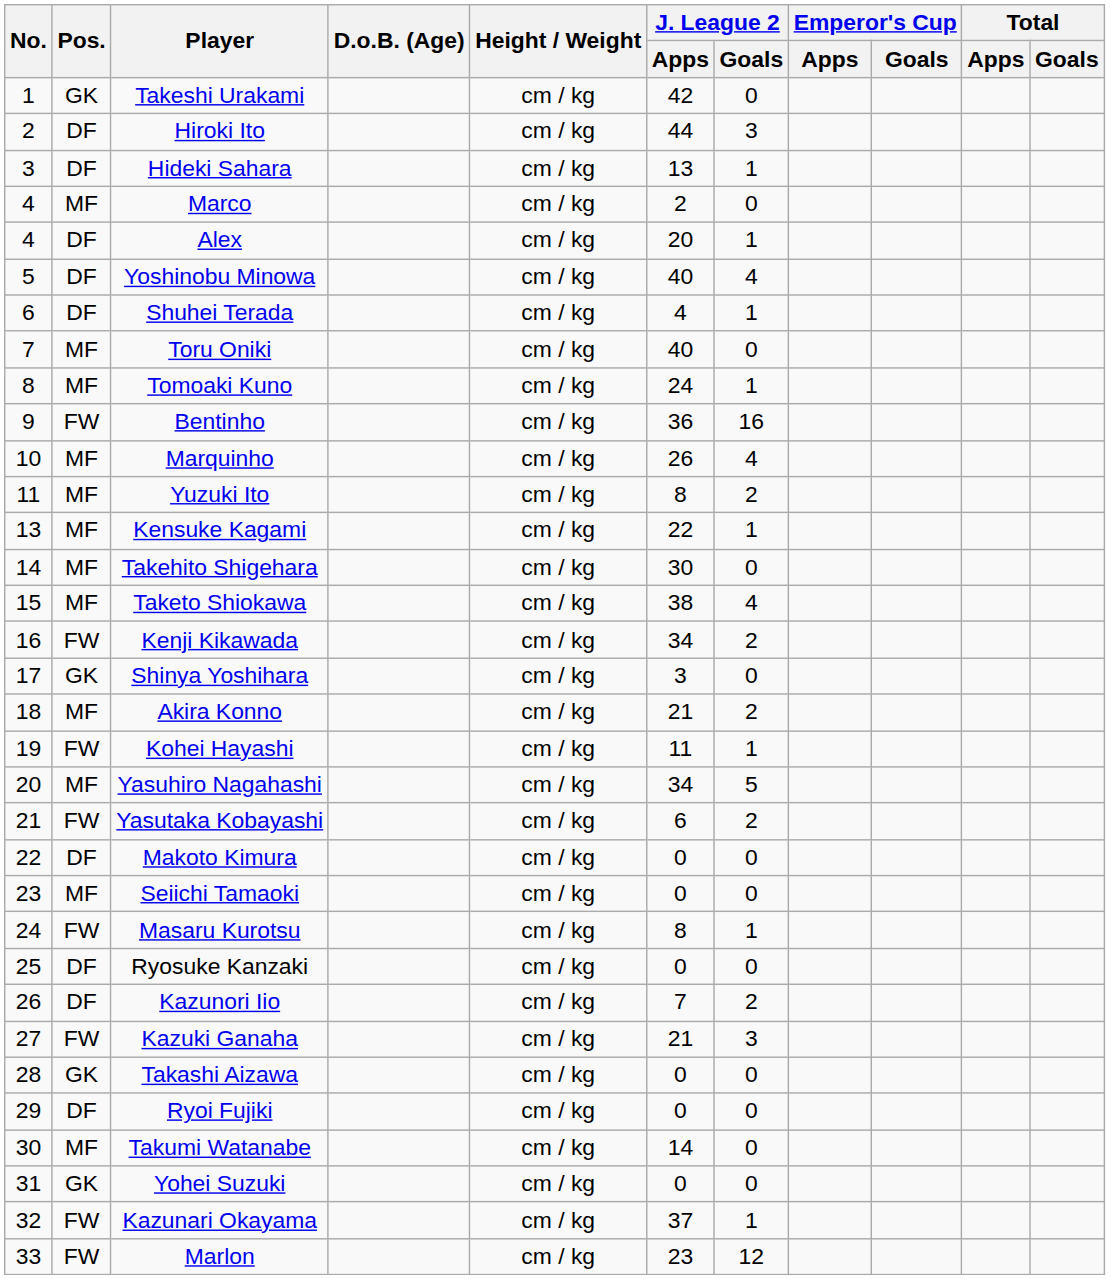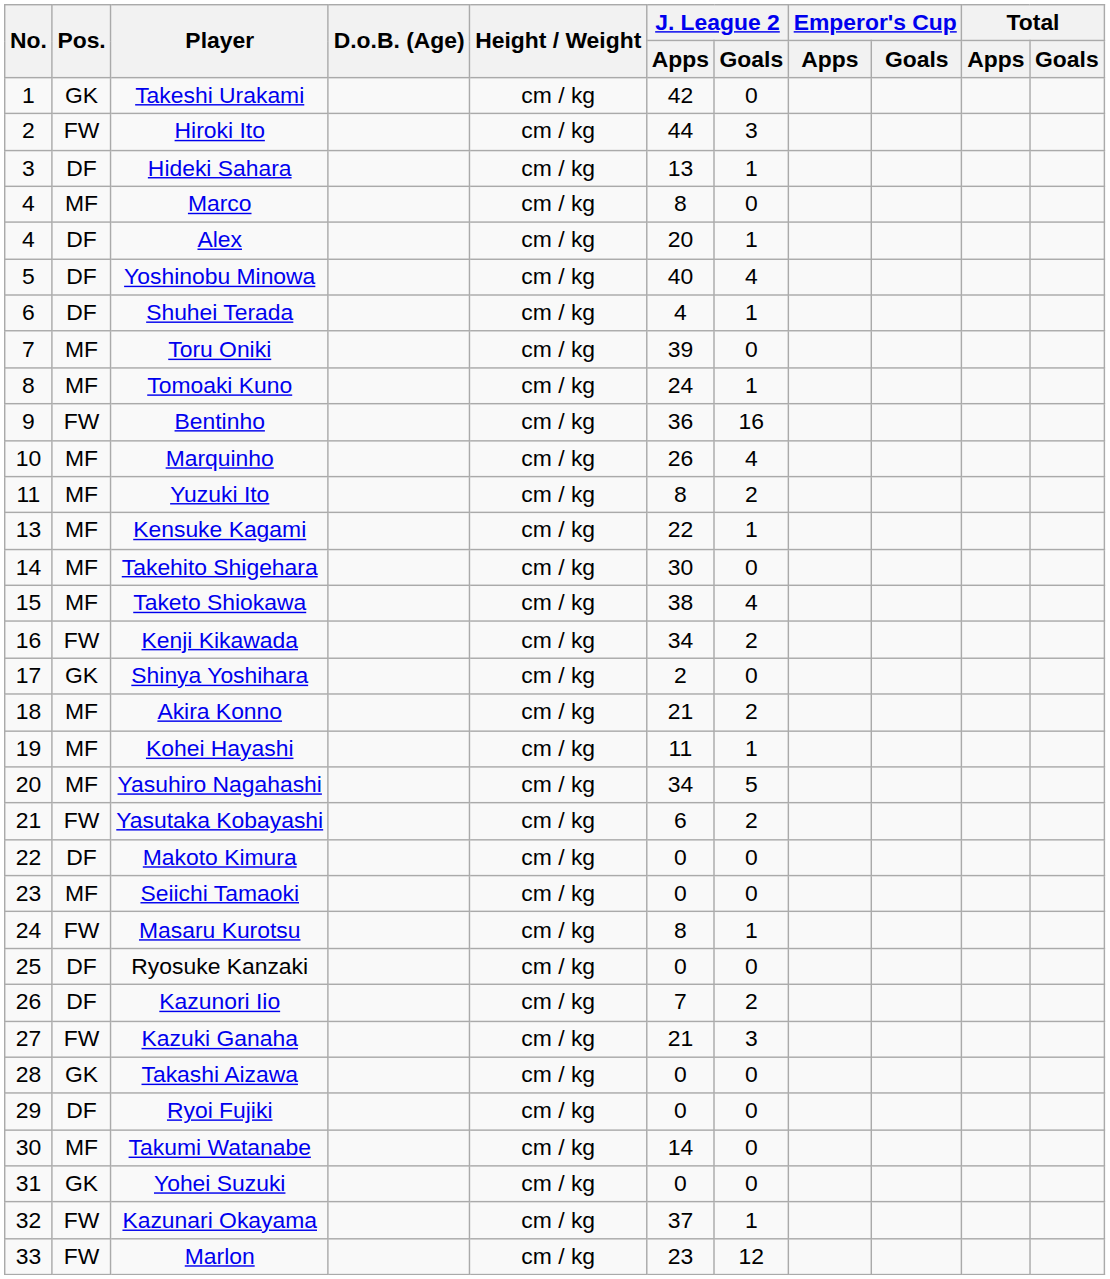 <table class="wikitable" style="text-align:center;">
 <tr>
 <th rowspan="2">No.</th>
 <th rowspan="2">Pos.</th>
 <th rowspan="2">Player</th>
 <th rowspan="2">D.o.B. (Age)</th>
 <th rowspan="2">Height / Weight</th>
 <th colspan="2"><a href='#'>J. League 2</a></th>
 <th colspan="2"><a href='#'>Emperor's Cup</a></th>
 <th colspan="2">Total</th>
 </tr>
 <tr>
 <th>Apps</th>
 <th>Goals</th>
 <th>Apps</th>
 <th>Goals</th>
 <th>Apps</th>
 <th>Goals</th>
 </tr>
 <tr>
 <td>1</td>
 <td>GK</td>
 <td><a href='#'>Takeshi Urakami</a></td>
 <td></td>
 <td>cm / kg</td>
 <td>42</td>
 <td>0</td>
 <td></td>
 <td></td>
 <td></td>
 <td></td>
 </tr>
 <tr>
 <td>2</td>
-<td>DF</td>
+<td>FW</td>
 <td><a href='#'>Hiroki Ito</a></td>
 <td></td>
 <td>cm / kg</td>
 <td>44</td>
 <td>3</td>
 <td></td>
 <td></td>
 <td></td>
 <td></td>
 </tr>
 <tr>
 <td>3</td>
 <td>DF</td>
 <td><a href='#'>Hideki Sahara</a></td>
 <td></td>
 <td>cm / kg</td>
 <td>13</td>
 <td>1</td>
 <td></td>
 <td></td>
 <td></td>
 <td></td>
 </tr>
 <tr>
 <td>4</td>
 <td>MF</td>
 <td><a href='#'>Marco</a></td>
 <td></td>
 <td>cm / kg</td>
-<td>2</td>
+<td>8</td>
 <td>0</td>
 <td></td>
 <td></td>
 <td></td>
 <td></td>
 </tr>
 <tr>
 <td>4</td>
 <td>DF</td>
 <td><a href='#'>Alex</a></td>
 <td></td>
 <td>cm / kg</td>
 <td>20</td>
 <td>1</td>
 <td></td>
 <td></td>
 <td></td>
 <td></td>
 </tr>
 <tr>
 <td>5</td>
 <td>DF</td>
 <td><a href='#'>Yoshinobu Minowa</a></td>
 <td></td>
 <td>cm / kg</td>
 <td>40</td>
 <td>4</td>
 <td></td>
 <td></td>
 <td></td>
 <td></td>
 </tr>
 <tr>
 <td>6</td>
 <td>DF</td>
 <td><a href='#'>Shuhei Terada</a></td>
 <td></td>
 <td>cm / kg</td>
 <td>4</td>
 <td>1</td>
 <td></td>
 <td></td>
 <td></td>
 <td></td>
 </tr>
 <tr>
 <td>7</td>
 <td>MF</td>
 <td><a href='#'>Toru Oniki</a></td>
 <td></td>
 <td>cm / kg</td>
-<td>40</td>
+<td>39</td>
 <td>0</td>
 <td></td>
 <td></td>
 <td></td>
 <td></td>
 </tr>
 <tr>
 <td>8</td>
 <td>MF</td>
 <td><a href='#'>Tomoaki Kuno</a></td>
 <td></td>
 <td>cm / kg</td>
 <td>24</td>
 <td>1</td>
 <td></td>
 <td></td>
 <td></td>
 <td></td>
 </tr>
 <tr>
 <td>9</td>
 <td>FW</td>
 <td><a href='#'>Bentinho</a></td>
 <td></td>
 <td>cm / kg</td>
 <td>36</td>
 <td>16</td>
 <td></td>
 <td></td>
 <td></td>
 <td></td>
 </tr>
 <tr>
 <td>10</td>
 <td>MF</td>
 <td><a href='#'>Marquinho</a></td>
 <td></td>
 <td>cm / kg</td>
 <td>26</td>
 <td>4</td>
 <td></td>
 <td></td>
 <td></td>
 <td></td>
 </tr>
 <tr>
 <td>11</td>
 <td>MF</td>
 <td><a href='#'>Yuzuki Ito</a></td>
 <td></td>
 <td>cm / kg</td>
 <td>8</td>
 <td>2</td>
 <td></td>
 <td></td>
 <td></td>
 <td></td>
 </tr>
 <tr>
 <td>13</td>
 <td>MF</td>
 <td><a href='#'>Kensuke Kagami</a></td>
 <td></td>
 <td>cm / kg</td>
 <td>22</td>
 <td>1</td>
 <td></td>
 <td></td>
 <td></td>
 <td></td>
 </tr>
 <tr>
 <td>14</td>
 <td>MF</td>
 <td><a href='#'>Takehito Shigehara</a></td>
 <td></td>
 <td>cm / kg</td>
 <td>30</td>
 <td>0</td>
 <td></td>
 <td></td>
 <td></td>
 <td></td>
 </tr>
 <tr>
 <td>15</td>
 <td>MF</td>
 <td><a href='#'>Taketo Shiokawa</a></td>
 <td></td>
 <td>cm / kg</td>
 <td>38</td>
 <td>4</td>
 <td></td>
 <td></td>
 <td></td>
 <td></td>
 </tr>
 <tr>
 <td>16</td>
 <td>FW</td>
 <td><a href='#'>Kenji Kikawada</a></td>
 <td></td>
 <td>cm / kg</td>
 <td>34</td>
 <td>2</td>
 <td></td>
 <td></td>
 <td></td>
 <td></td>
 </tr>
 <tr>
 <td>17</td>
 <td>GK</td>
 <td><a href='#'>Shinya Yoshihara</a></td>
 <td></td>
 <td>cm / kg</td>
-<td>3</td>
+<td>2</td>
 <td>0</td>
 <td></td>
 <td></td>
 <td></td>
 <td></td>
 </tr>
 <tr>
 <td>18</td>
 <td>MF</td>
 <td><a href='#'>Akira Konno</a></td>
 <td></td>
 <td>cm / kg</td>
 <td>21</td>
 <td>2</td>
 <td></td>
 <td></td>
 <td></td>
 <td></td>
 </tr>
 <tr>
 <td>19</td>
-<td>FW</td>
+<td>MF</td>
 <td><a href='#'>Kohei Hayashi</a></td>
 <td></td>
 <td>cm / kg</td>
 <td>11</td>
 <td>1</td>
 <td></td>
 <td></td>
 <td></td>
 <td></td>
 </tr>
 <tr>
 <td>20</td>
 <td>MF</td>
 <td><a href='#'>Yasuhiro Nagahashi</a></td>
 <td></td>
 <td>cm / kg</td>
 <td>34</td>
 <td>5</td>
 <td></td>
 <td></td>
 <td></td>
 <td></td>
 </tr>
 <tr>
 <td>21</td>
 <td>FW</td>
 <td><a href='#'>Yasutaka Kobayashi</a></td>
 <td></td>
 <td>cm / kg</td>
 <td>6</td>
 <td>2</td>
 <td></td>
 <td></td>
 <td></td>
 <td></td>
 </tr>
 <tr>
 <td>22</td>
 <td>DF</td>
 <td><a href='#'>Makoto Kimura</a></td>
 <td></td>
 <td>cm / kg</td>
 <td>0</td>
 <td>0</td>
 <td></td>
 <td></td>
 <td></td>
 <td></td>
 </tr>
 <tr>
 <td>23</td>
 <td>MF</td>
 <td><a href='#'>Seiichi Tamaoki</a></td>
 <td></td>
 <td>cm / kg</td>
 <td>0</td>
 <td>0</td>
 <td></td>
 <td></td>
 <td></td>
 <td></td>
 </tr>
 <tr>
 <td>24</td>
 <td>FW</td>
 <td><a href='#'>Masaru Kurotsu</a></td>
 <td></td>
 <td>cm / kg</td>
 <td>8</td>
 <td>1</td>
 <td></td>
 <td></td>
 <td></td>
 <td></td>
 </tr>
 <tr>
 <td>25</td>
 <td>DF</td>
 <td>Ryosuke Kanzaki</td>
 <td></td>
 <td>cm / kg</td>
 <td>0</td>
 <td>0</td>
 <td></td>
 <td></td>
 <td></td>
 <td></td>
 </tr>
 <tr>
 <td>26</td>
 <td>DF</td>
 <td><a href='#'>Kazunori Iio</a></td>
 <td></td>
 <td>cm / kg</td>
 <td>7</td>
 <td>2</td>
 <td></td>
 <td></td>
 <td></td>
 <td></td>
 </tr>
 <tr>
 <td>27</td>
 <td>FW</td>
 <td><a href='#'>Kazuki Ganaha</a></td>
 <td></td>
 <td>cm / kg</td>
 <td>21</td>
 <td>3</td>
 <td></td>
 <td></td>
 <td></td>
 <td></td>
 </tr>
 <tr>
 <td>28</td>
 <td>GK</td>
 <td><a href='#'>Takashi Aizawa</a></td>
 <td></td>
 <td>cm / kg</td>
 <td>0</td>
 <td>0</td>
 <td></td>
 <td></td>
 <td></td>
 <td></td>
 </tr>
 <tr>
 <td>29</td>
 <td>DF</td>
 <td><a href='#'>Ryoi Fujiki</a></td>
 <td></td>
 <td>cm / kg</td>
 <td>0</td>
 <td>0</td>
 <td></td>
 <td></td>
 <td></td>
 <td></td>
 </tr>
 <tr>
 <td>30</td>
 <td>MF</td>
 <td><a href='#'>Takumi Watanabe</a></td>
 <td></td>
 <td>cm / kg</td>
 <td>14</td>
 <td>0</td>
 <td></td>
 <td></td>
 <td></td>
 <td></td>
 </tr>
 <tr>
 <td>31</td>
 <td>GK</td>
 <td><a href='#'>Yohei Suzuki</a></td>
 <td></td>
 <td>cm / kg</td>
 <td>0</td>
 <td>0</td>
 <td></td>
 <td></td>
 <td></td>
 <td></td>
 </tr>
 <tr>
 <td>32</td>
 <td>FW</td>
 <td><a href='#'>Kazunari Okayama</a></td>
 <td></td>
 <td>cm / kg</td>
 <td>37</td>
 <td>1</td>
 <td></td>
 <td></td>
 <td></td>
 <td></td>
 </tr>
 <tr>
 <td>33</td>
 <td>FW</td>
 <td><a href='#'>Marlon</a></td>
 <td></td>
 <td>cm / kg</td>
 <td>23</td>
 <td>12</td>
 <td></td>
 <td></td>
 <td></td>
 <td></td>
 </tr>
 </table>
